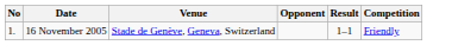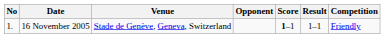 <table class="wikitable" style="font-size:85%;">
 <tr>
 <th>No</th>
 <th>Date</th>
 <th>Venue</th>
 <th>Opponent</th>
+<th>Score</th>
 <th>Result</th>
 <th>Competition</th>
 </tr>
 <tr>
 <td>1.</td>
 <td>16 November 2005</td>
 <td><a href='#'>Stade de Genève</a>, <a href='#'>Geneva</a>, Switzerland</td>
 <td></td>
+<td align=center><strong>1</strong>–1</td>
 <td align=center>1–1</td>
 <td><a href='#'>Friendly</a></td>
 </tr>
 </table>
